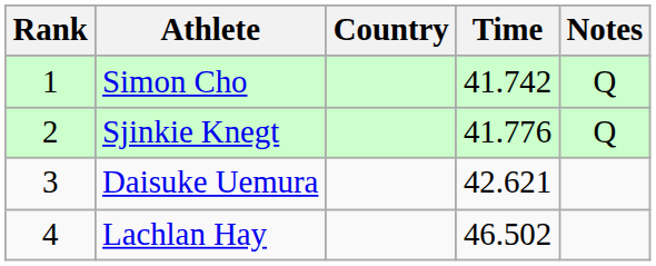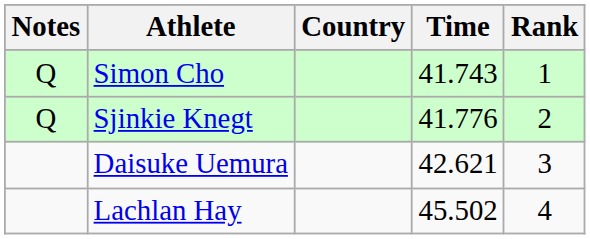 <table class="wikitable sortable" style="text-align:center">
 <tr>
-<th>Rank</th>
+<th>Notes</th>
 <th>Athlete</th>
 <th>Country</th>
 <th>Time</th>
-<th>Notes</th>
+<th>Rank</th>
 </tr>
 <tr bgcolor=ccffcc>
-<td>1</td>
+<td>Q</td>
 <td align=left><a href='#'>Simon Cho</a></td>
 <td align=left></td>
-<td>41.742</td>
-<td>Q</td>
+<td>41.743</td>
+<td>1</td>
 </tr>
 <tr bgcolor=ccffcc>
-<td>2</td>
+<td>Q</td>
 <td align=left><a href='#'>Sjinkie Knegt</a></td>
 <td align=left></td>
 <td>41.776</td>
-<td>Q</td>
+<td>2</td>
 </tr>
 <tr>
-<td>3</td>
+<td></td>
 <td align=left><a href='#'>Daisuke Uemura</a></td>
 <td align=left></td>
 <td>42.621</td>
-<td></td>
+<td>3</td>
 </tr>
 <tr>
-<td>4</td>
+<td></td>
 <td align=left><a href='#'>Lachlan Hay</a></td>
 <td align=left></td>
-<td>46.502</td>
-<td></td>
+<td>45.502</td>
+<td>4</td>
 </tr>
 </table>
